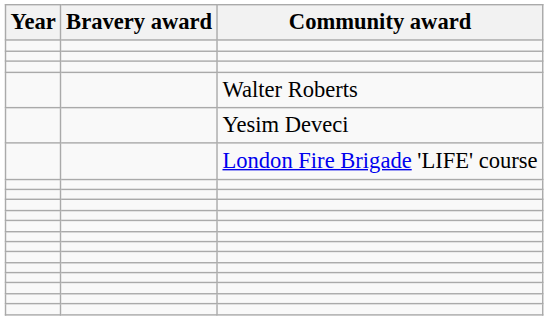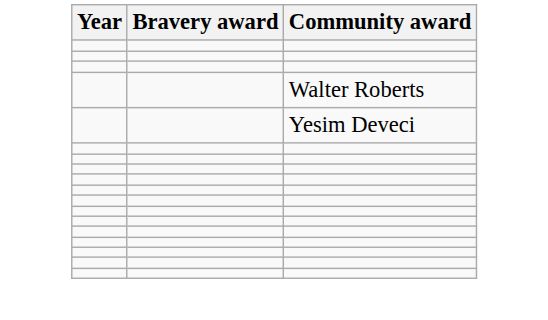 <table class="wikitable" border="1" style="margin-left: auto; margin-right: auto; border: none;">
 <tr>
 <th>Year</th>
 <th>Bravery award</th>
 <th>Community award</th>
 </tr>
 <tr>
 <td></td>
 <td></td>
 <td></td>
 </tr>
 <tr>
 <td></td>
 <td></td>
 <td></td>
 </tr>
 <tr>
 <td></td>
 <td></td>
 <td></td>
 </tr>
 <tr>
 <td></td>
 <td></td>
 <td>Walter Roberts</td>
 </tr>
 <tr>
 <td></td>
 <td></td>
 <td>Yesim Deveci</td>
-</tr>
-<tr>
-<td></td>
-<td></td>
-<td><a href='#'>London Fire Brigade</a> 'LIFE' course</td>
 </tr>
 <tr>
 <td></td>
 <td></td>
 <td></td>
 </tr>
 <tr>
 <td></td>
 <td></td>
 <td></td>
 </tr>
 <tr>
 <td></td>
 <td></td>
 <td></td>
 </tr>
 <tr>
 <td></td>
 <td></td>
 <td></td>
 </tr>
 <tr>
 <td></td>
 <td></td>
 <td></td>
 </tr>
 <tr>
 <td></td>
 <td></td>
 <td></td>
 </tr>
 <tr>
 <td></td>
 <td></td>
 <td></td>
 </tr>
 <tr>
 <td></td>
 <td></td>
 <td></td>
 </tr>
 <tr>
 <td></td>
 <td></td>
 <td></td>
 </tr>
 <tr>
 <td></td>
 <td></td>
 <td></td>
 </tr>
 <tr>
 <td></td>
 <td></td>
 <td></td>
 </tr>
 <tr>
 <td></td>
 <td></td>
 <td></td>
 </tr>
 <tr>
 <td></td>
 <td></td>
 <td></td>
 </tr>
 </table>
